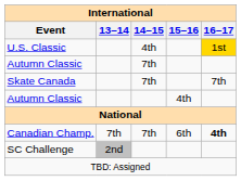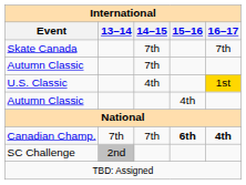 <table class="wikitable" style="text-align:center">
 <tr>
 <th style="background-color: #ffdead; " colspan=5 align=center>International</th>
 </tr>
 <tr>
 <th>Event</th>
 <th><a href='#'>13–14</a></th>
 <th><a href='#'>14–15</a></th>
 <th><a href='#'>15–16</a></th>
 <th><a href='#'>16–17</a></th>
 </tr>
 <tr>
-<td align=left> <a href='#'>U.S. Classic</a></td>
+<td align=left> <a href='#'>Skate Canada</a></td>
 <td></td>
-<td>4th</td>
+<td>7th</td>
 <td></td>
-<td bgcolor=gold>1st</td>
+<td>7th</td>
 </tr>
 <tr>
 <td align=left> <a href='#'>Autumn Classic</a></td>
 <td></td>
 <td>7th</td>
 <td></td>
 <td></td>
 </tr>
 <tr>
-<td align=left> <a href='#'>Skate Canada</a></td>
+<td align=left> <a href='#'>U.S. Classic</a></td>
 <td></td>
-<td>7th</td>
+<td>4th</td>
 <td></td>
-<td>7th</td>
+<td bgcolor=gold>1st</td>
 </tr>
 <tr>
 <td align=left><a href='#'>Autumn Classic</a></td>
 <td></td>
 <td></td>
 <td>4th</td>
 <td></td>
 </tr>
 <tr>
 <th style="background-color: #ffdead; " colspan=5 align=center>National</th>
 </tr>
 <tr>
 <td align=left><a href='#'>Canadian Champ.</a></td>
 <td>7th</td>
 <td>7th</td>
-<td>6th</td>
+<td><strong>6th</strong></td>
 <td><strong>4th</strong></td>
 </tr>
 <tr>
 <td align=left>SC Challenge</td>
 <td bgcolor=silver>2nd</td>
 <td></td>
 <td></td>
 <td></td>
 </tr>
 <tr>
 <td colspan=5 align=center><small> TBD: Assigned </small></td>
 </tr>
 </table>
